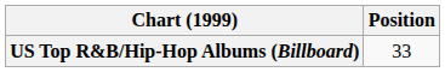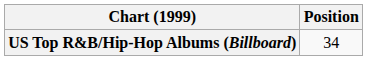 <table class="wikitable sortable plainrowheaders" style="text-align:center">
 <tr>
 <th scope="col">Chart (1999)</th>
 <th scope="col">Position</th>
 </tr>
 <tr>
 <th scope="row">US Top R&B/Hip-Hop Albums (<em>Billboard</em>)</th>
-<td style="text-align:center;">33</td>
+<td style="text-align:center;">34</td>
 </tr>
 </table>
